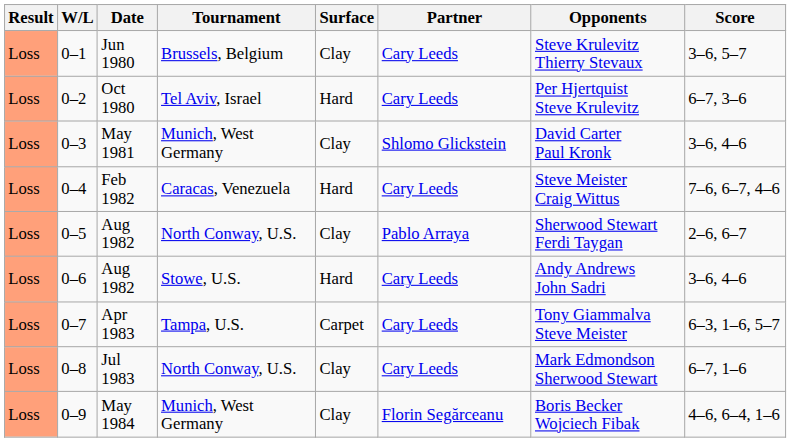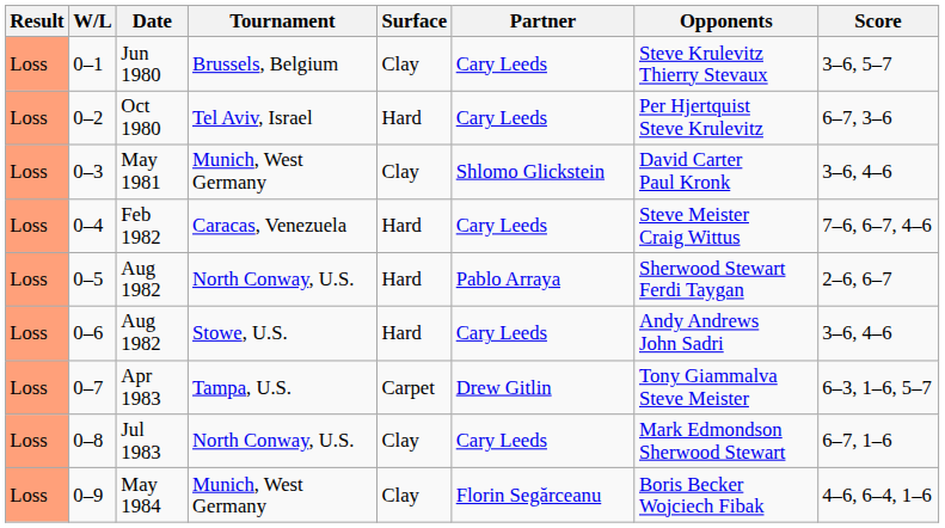 <table class="sortable wikitable">
 <tr>
 <th style="width:40px">Result</th>
 <th style="width:30px" class="unsortable">W/L</th>
 <th style="width:50px">Date</th>
 <th style="width:145px">Tournament</th>
 <th style="width:50px">Surface</th>
 <th style="width:140px">Partner</th>
 <th style="width:140px">Opponents</th>
 <th style="width:90px" class="unsortable">Score</th>
 </tr>
 <tr>
 <td style="background:#ffa07a;">Loss</td>
 <td>0–1</td>
 <td>Jun 1980</td>
 <td><a href='#'>Brussels</a>, Belgium</td>
 <td>Clay</td>
 <td> <a href='#'>Cary Leeds</a></td>
 <td> <a href='#'>Steve Krulevitz</a><br> <a href='#'>Thierry Stevaux</a></td>
 <td>3–6, 5–7</td>
 </tr>
 <tr>
 <td style="background:#ffa07a;">Loss</td>
 <td>0–2</td>
 <td>Oct 1980</td>
 <td><a href='#'>Tel Aviv</a>, Israel</td>
 <td>Hard</td>
 <td> <a href='#'>Cary Leeds</a></td>
 <td> <a href='#'>Per Hjertquist</a><br> <a href='#'>Steve Krulevitz</a></td>
 <td>6–7, 3–6</td>
 </tr>
 <tr>
 <td style="background:#ffa07a;">Loss</td>
 <td>0–3</td>
 <td>May 1981</td>
 <td><a href='#'>Munich</a>, West Germany</td>
 <td>Clay</td>
 <td> <a href='#'>Shlomo Glickstein</a></td>
 <td> <a href='#'>David Carter</a> <br>  <a href='#'>Paul Kronk</a></td>
 <td>3–6, 4–6</td>
 </tr>
 <tr>
 <td style="background:#ffa07a;">Loss</td>
 <td>0–4</td>
 <td>Feb 1982</td>
 <td><a href='#'>Caracas</a>, Venezuela</td>
 <td>Hard</td>
 <td> <a href='#'>Cary Leeds</a></td>
 <td> <a href='#'>Steve Meister</a> <br>  <a href='#'>Craig Wittus</a></td>
 <td>7–6, 6–7, 4–6</td>
 </tr>
 <tr>
 <td style="background:#ffa07a;">Loss</td>
 <td>0–5</td>
 <td>Aug 1982</td>
 <td><a href='#'>North Conway</a>, U.S.</td>
-<td>Clay</td>
+<td>Hard</td>
 <td> <a href='#'>Pablo Arraya</a></td>
 <td> <a href='#'>Sherwood Stewart</a> <br>  <a href='#'>Ferdi Taygan</a></td>
 <td>2–6, 6–7</td>
 </tr>
 <tr>
 <td style="background:#ffa07a;">Loss</td>
 <td>0–6</td>
 <td>Aug 1982</td>
 <td><a href='#'>Stowe</a>, U.S.</td>
 <td>Hard</td>
 <td> <a href='#'>Cary Leeds</a></td>
 <td> <a href='#'>Andy Andrews</a><br> <a href='#'>John Sadri</a></td>
 <td>3–6, 4–6</td>
 </tr>
 <tr>
 <td style="background:#ffa07a;">Loss</td>
 <td>0–7</td>
 <td>Apr 1983</td>
 <td><a href='#'>Tampa</a>, U.S.</td>
 <td>Carpet</td>
-<td> <a href='#'>Cary Leeds</a></td>
+<td> <a href='#'>Drew Gitlin</a></td>
 <td> <a href='#'>Tony Giammalva</a> <br>  <a href='#'>Steve Meister</a></td>
 <td>6–3, 1–6, 5–7</td>
 </tr>
 <tr>
 <td style="background:#ffa07a;">Loss</td>
 <td>0–8</td>
 <td>Jul 1983</td>
 <td><a href='#'>North Conway</a>, U.S.</td>
 <td>Clay</td>
 <td> <a href='#'>Cary Leeds</a></td>
 <td> <a href='#'>Mark Edmondson</a> <br>  <a href='#'>Sherwood Stewart</a></td>
 <td>6–7, 1–6</td>
 </tr>
 <tr>
 <td style="background:#ffa07a;">Loss</td>
 <td>0–9</td>
 <td>May 1984</td>
 <td><a href='#'>Munich</a>, West Germany</td>
 <td>Clay</td>
 <td> <a href='#'>Florin Segărceanu</a></td>
 <td> <a href='#'>Boris Becker</a> <br>  <a href='#'>Wojciech Fibak</a></td>
 <td>4–6, 6–4, 1–6</td>
 </tr>
 </table>
